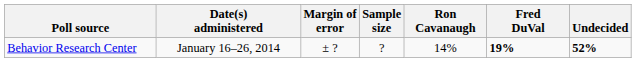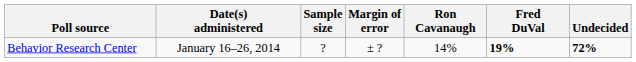 <table class="wikitable">
 <tr valign= bottom>
 <th style="width:190px;">Poll source</th>
 <th style="width:180px;">Date(s)<br>administered</th>
+<th class=small>Sample<br>size</th>
 <th class=small>Margin of<br>error</th>
-<th class=small>Sample<br>size</th>
 <th style="width:100px;">Ron<br>Cavanaugh</th>
 <th style="width:100px;">Fred<br>DuVal</th>
 <th style="width:40px;">Undecided</th>
 </tr>
 <tr>
 <td><a href='#'>Behavior Research Center</a></td>
 <td align=center>January 16–26, 2014</td>
+<td align=center>?</td>
 <td align=center>± ?</td>
-<td align=center>?</td>
 <td align=center>14%</td>
 <td><strong>19%</strong></td>
-<td><strong>52%</strong></td>
+<td><strong>72%</strong></td>
 </tr>
 </table>
